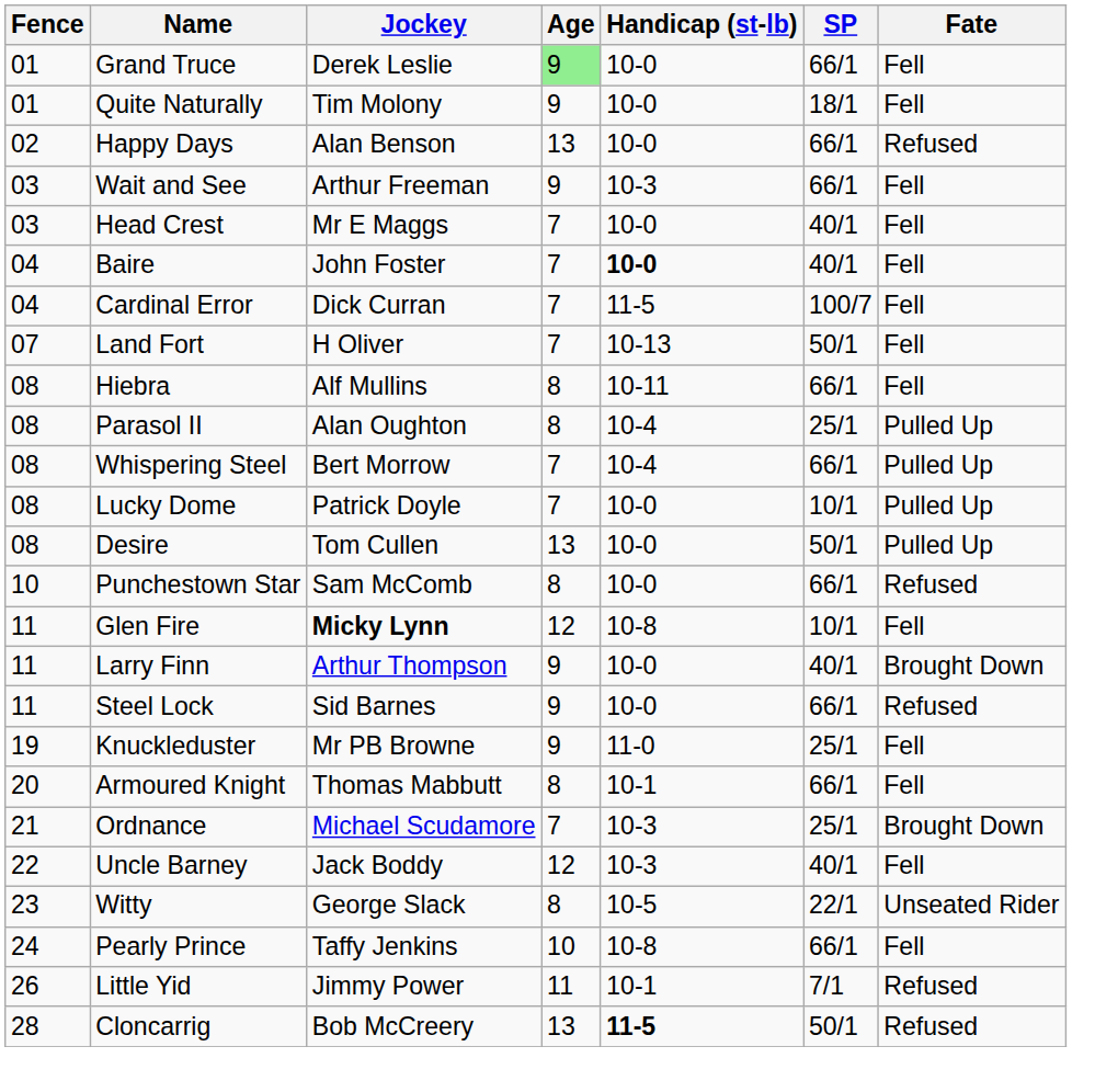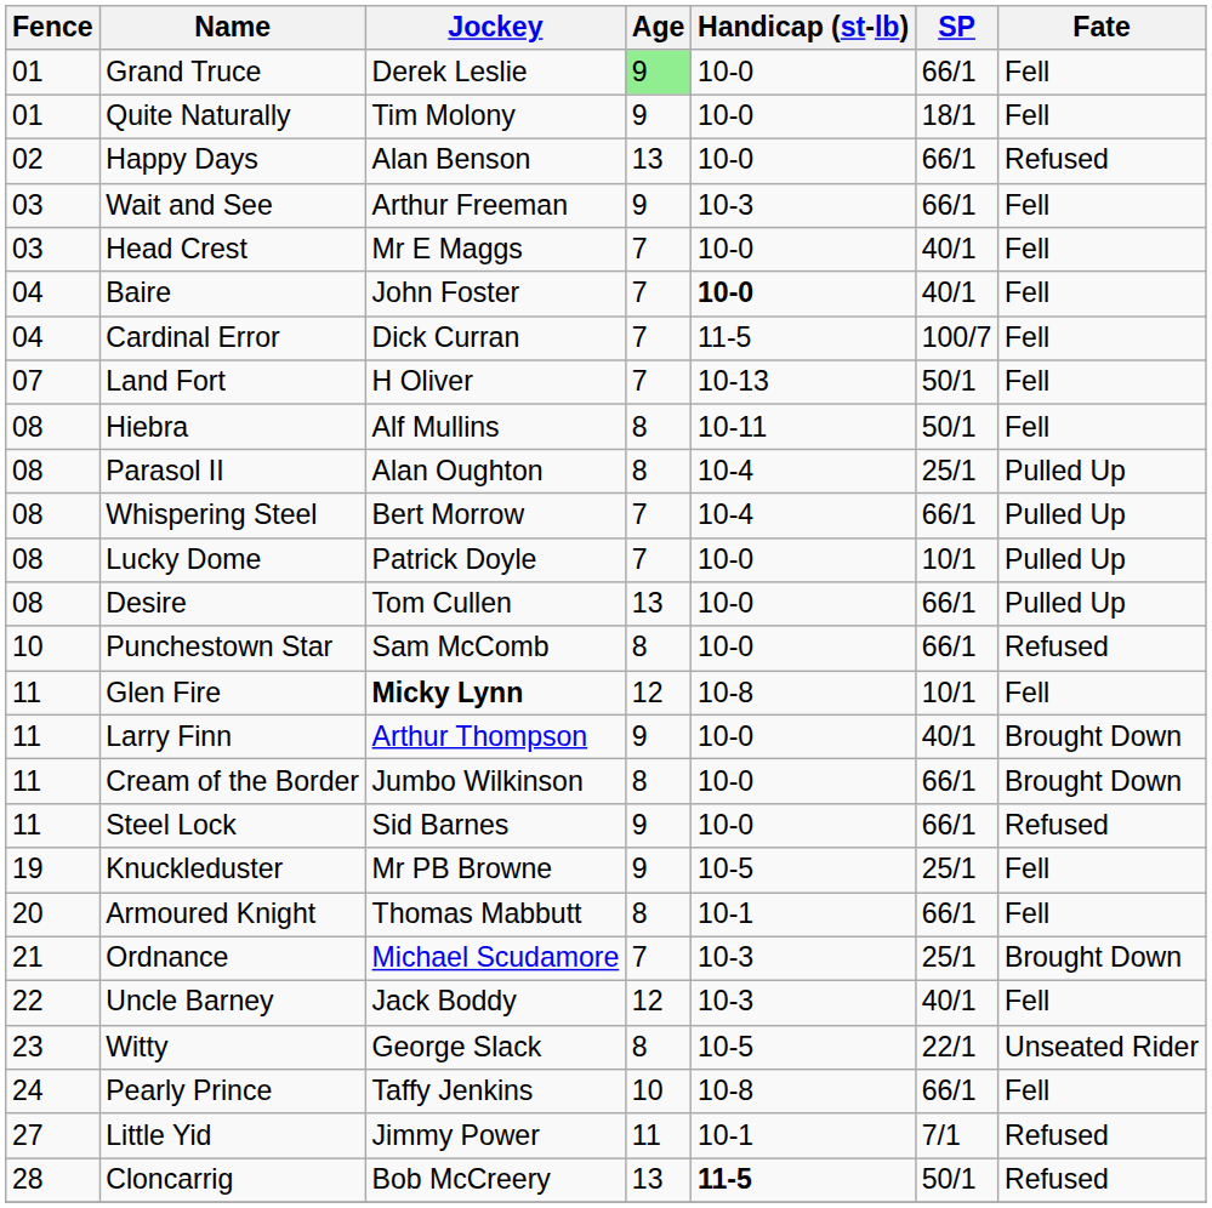 <table class="wikitable sortable">
 <tr>
 <th>Fence</th>
 <th>Name</th>
 <th><a href='#'>Jockey</a></th>
 <th>Age</th>
 <th>Handicap (<a href='#'>st</a>-<a href='#'>lb</a>)</th>
 <th><a href='#'>SP</a></th>
 <th>Fate</th>
 </tr>
 <tr>
 <td>01</td>
 <td>Grand Truce</td>
 <td>Derek Leslie</td>
 <td style="background: lightgreen;">9</td>
 <td>10-0</td>
 <td>66/1</td>
 <td>Fell</td>
 </tr>
 <tr>
 <td>01</td>
 <td>Quite Naturally</td>
 <td>Tim Molony</td>
 <td>9</td>
 <td>10-0</td>
 <td>18/1</td>
 <td>Fell</td>
 </tr>
 <tr>
 <td>02</td>
 <td>Happy Days</td>
 <td>Alan Benson</td>
 <td>13</td>
 <td>10-0</td>
 <td>66/1</td>
 <td>Refused</td>
 </tr>
 <tr>
 <td>03</td>
 <td>Wait and See</td>
 <td>Arthur Freeman</td>
 <td>9</td>
 <td>10-3</td>
 <td>66/1</td>
 <td>Fell</td>
 </tr>
 <tr>
 <td>03</td>
 <td>Head Crest</td>
 <td>Mr E Maggs</td>
 <td>7</td>
 <td>10-0</td>
 <td>40/1</td>
 <td>Fell</td>
 </tr>
 <tr>
 <td>04</td>
 <td>Baire</td>
 <td>John Foster</td>
 <td>7</td>
 <td><strong>10-0</strong></td>
 <td>40/1</td>
 <td>Fell</td>
 </tr>
 <tr>
 <td>04</td>
 <td>Cardinal Error</td>
 <td>Dick Curran</td>
 <td>7</td>
 <td>11-5</td>
 <td>100/7</td>
 <td>Fell</td>
 </tr>
 <tr>
 <td>07</td>
 <td>Land Fort</td>
 <td>H Oliver</td>
 <td>7</td>
 <td>10-13</td>
 <td>50/1</td>
 <td>Fell</td>
 </tr>
 <tr>
 <td>08</td>
 <td>Hiebra</td>
 <td>Alf Mullins</td>
 <td>8</td>
 <td>10-11</td>
-<td>66/1</td>
+<td>50/1</td>
 <td>Fell</td>
 </tr>
 <tr>
 <td>08</td>
 <td>Parasol II</td>
 <td>Alan Oughton</td>
 <td>8</td>
 <td>10-4</td>
 <td>25/1</td>
 <td>Pulled Up</td>
 </tr>
 <tr>
 <td>08</td>
 <td>Whispering Steel</td>
 <td>Bert Morrow</td>
 <td>7</td>
 <td>10-4</td>
 <td>66/1</td>
 <td>Pulled Up</td>
 </tr>
 <tr>
 <td>08</td>
 <td>Lucky Dome</td>
 <td>Patrick Doyle</td>
 <td>7</td>
 <td>10-0</td>
 <td>10/1</td>
 <td>Pulled Up</td>
 </tr>
 <tr>
 <td>08</td>
 <td>Desire</td>
 <td>Tom Cullen</td>
 <td>13</td>
 <td>10-0</td>
-<td>50/1</td>
+<td>66/1</td>
 <td>Pulled Up</td>
 </tr>
 <tr>
 <td>10</td>
 <td>Punchestown Star</td>
 <td>Sam McComb</td>
 <td>8</td>
 <td>10-0</td>
 <td>66/1</td>
 <td>Refused</td>
 </tr>
 <tr>
 <td>11</td>
 <td>Glen Fire</td>
 <td><strong>Micky Lynn</strong></td>
 <td>12</td>
 <td>10-8</td>
 <td>10/1</td>
 <td>Fell</td>
 </tr>
 <tr>
 <td>11</td>
 <td>Larry Finn</td>
 <td><a href='#'>Arthur Thompson</a></td>
 <td>9</td>
 <td>10-0</td>
 <td>40/1</td>
 <td>Brought Down</td>
 </tr>
 <tr>
 <td>11</td>
+<td>Cream of the Border</td>
+<td>Jumbo Wilkinson</td>
+<td>8</td>
+<td>10-0</td>
+<td>66/1</td>
+<td>Brought Down</td>
+</tr>
+<tr>
+<td>11</td>
 <td>Steel Lock</td>
 <td>Sid Barnes</td>
 <td>9</td>
 <td>10-0</td>
 <td>66/1</td>
 <td>Refused</td>
 </tr>
 <tr>
 <td>19</td>
 <td>Knuckleduster</td>
 <td>Mr PB Browne</td>
 <td>9</td>
-<td>11-0</td>
+<td>10-5</td>
 <td>25/1</td>
 <td>Fell</td>
 </tr>
 <tr>
 <td>20</td>
 <td>Armoured Knight</td>
 <td>Thomas Mabbutt</td>
 <td>8</td>
 <td>10-1</td>
 <td>66/1</td>
 <td>Fell</td>
 </tr>
 <tr>
 <td>21</td>
 <td>Ordnance</td>
 <td><a href='#'>Michael Scudamore</a></td>
 <td>7</td>
 <td>10-3</td>
 <td>25/1</td>
 <td>Brought Down</td>
 </tr>
 <tr>
 <td>22</td>
 <td>Uncle Barney</td>
 <td>Jack Boddy</td>
 <td>12</td>
 <td>10-3</td>
 <td>40/1</td>
 <td>Fell</td>
 </tr>
 <tr>
 <td>23</td>
 <td>Witty</td>
 <td>George Slack</td>
 <td>8</td>
 <td>10-5</td>
 <td>22/1</td>
 <td>Unseated Rider</td>
 </tr>
 <tr>
 <td>24</td>
 <td>Pearly Prince</td>
 <td>Taffy Jenkins</td>
 <td>10</td>
 <td>10-8</td>
 <td>66/1</td>
 <td>Fell</td>
 </tr>
 <tr>
-<td>26</td>
+<td>27</td>
 <td>Little Yid</td>
 <td>Jimmy Power</td>
 <td>11</td>
 <td>10-1</td>
 <td>7/1</td>
 <td>Refused</td>
 </tr>
 <tr>
 <td>28</td>
 <td>Cloncarrig</td>
 <td>Bob McCreery</td>
 <td>13</td>
 <td><strong>11-5</strong></td>
 <td>50/1</td>
 <td>Refused</td>
 </tr>
 <tr>
 </tr>
 </table>
